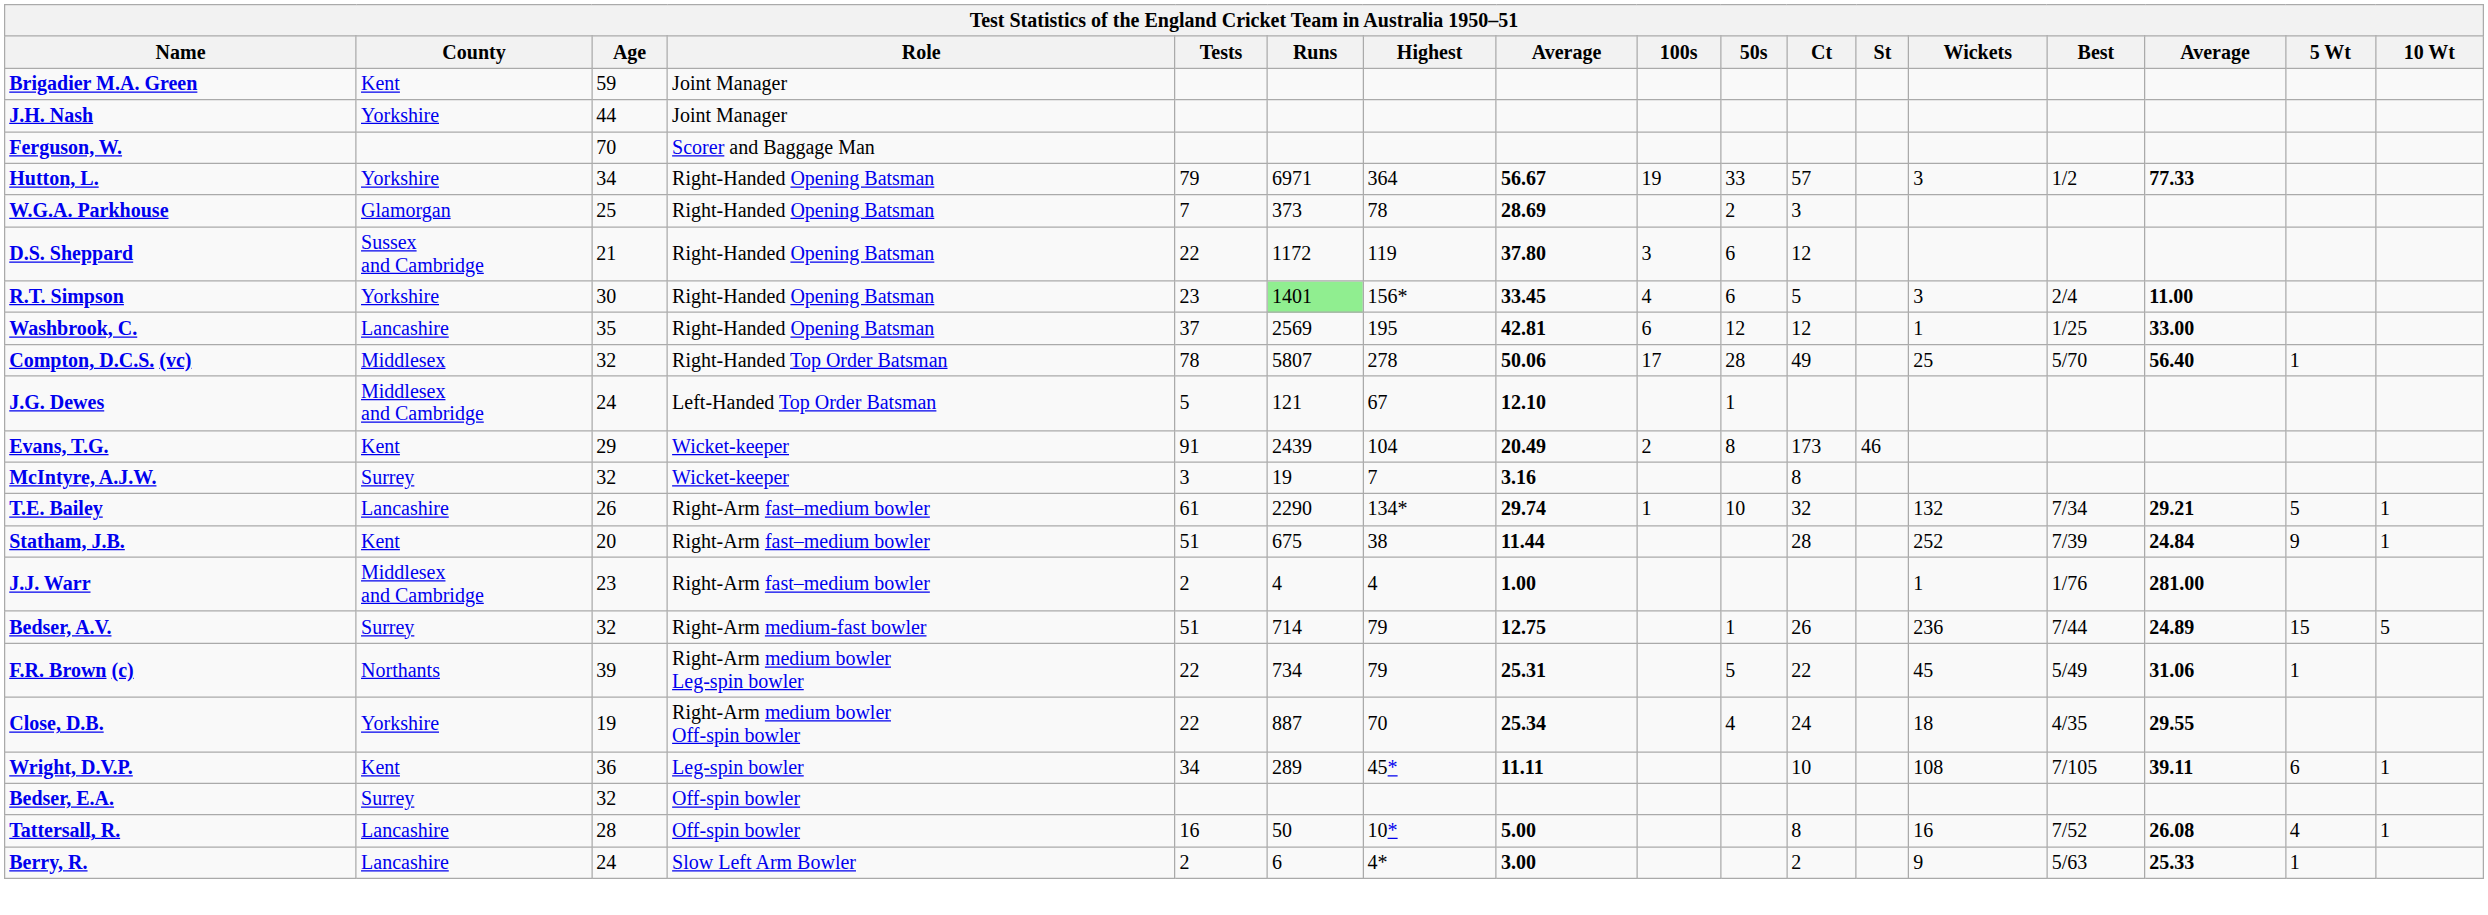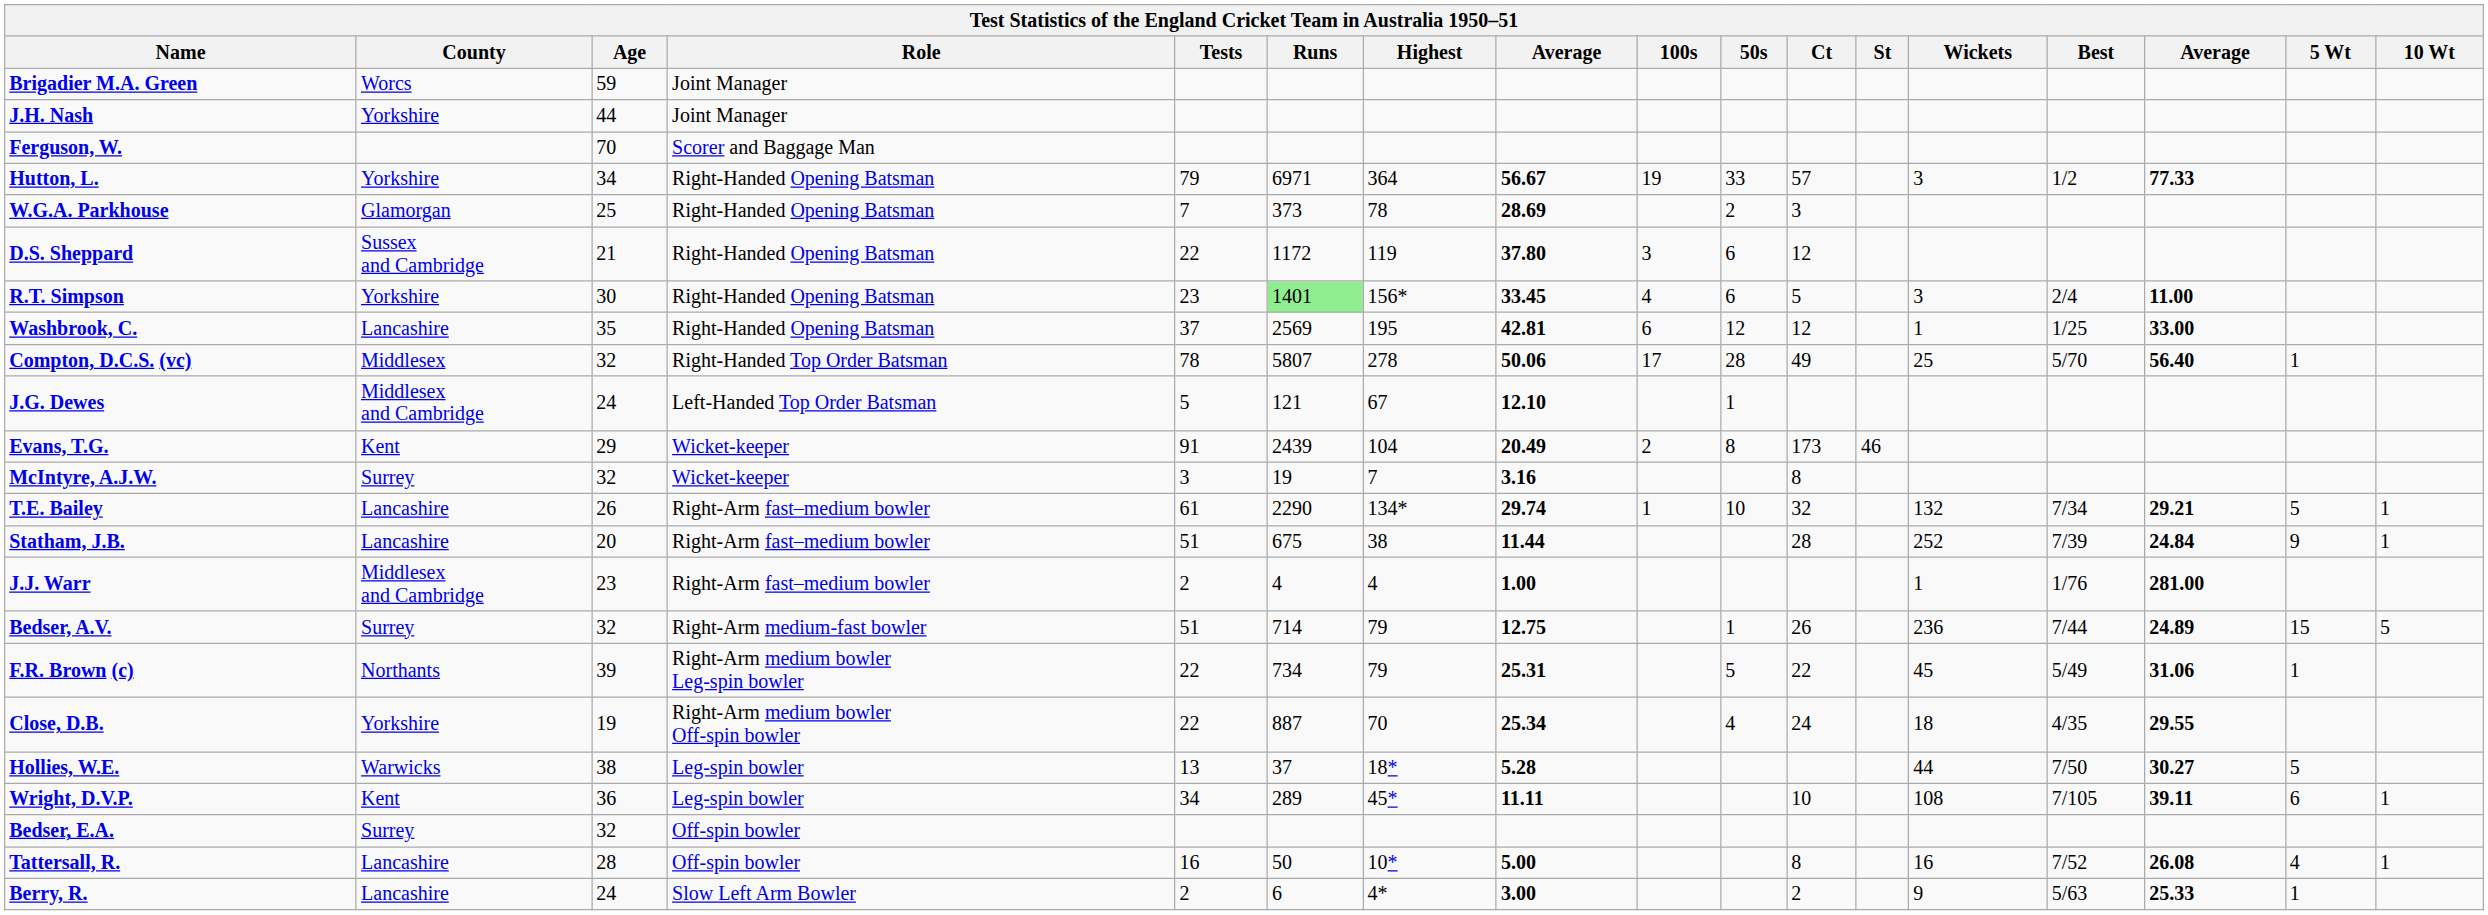 <table class="wikitable" style="width:100%;">
 <tr>
 <th colspan=17>Test Statistics of the England Cricket Team in Australia 1950–51</th>
 </tr>
 <tr>
 <th>Name</th>
 <th>County</th>
 <th>Age</th>
 <th>Role</th>
 <th>Tests</th>
 <th>Runs</th>
 <th>Highest</th>
 <th>Average</th>
 <th>100s</th>
 <th>50s</th>
 <th>Ct</th>
 <th>St</th>
 <th>Wickets</th>
 <th>Best</th>
 <th>Average</th>
 <th>5 Wt</th>
 <th>10 Wt</th>
 </tr>
 <tr align=left>
 <td><strong><a href='#'>Brigadier M.A. Green</a></strong></td>
-<td><a href='#'>Kent</a></td>
+<td><a href='#'>Worcs</a></td>
 <td>59</td>
 <td>Joint Manager</td>
 <td></td>
 <td></td>
 <td></td>
 <td></td>
 <td></td>
 <td></td>
 <td></td>
 <td></td>
 <td></td>
 <td></td>
 <td></td>
 <td></td>
 <td></td>
 </tr>
 <tr align=left>
 <td><strong><a href='#'>J.H. Nash</a></strong></td>
 <td><a href='#'>Yorkshire</a></td>
 <td>44</td>
 <td>Joint Manager</td>
 <td></td>
 <td></td>
 <td></td>
 <td></td>
 <td></td>
 <td></td>
 <td></td>
 <td></td>
 <td></td>
 <td></td>
 <td></td>
 <td></td>
 <td></td>
 </tr>
 <tr align=left>
 <td><strong><a href='#'>Ferguson, W.</a></strong></td>
 <td></td>
 <td>70</td>
 <td><a href='#'>Scorer</a> and Baggage Man</td>
 <td></td>
 <td></td>
 <td></td>
 <td></td>
 <td></td>
 <td></td>
 <td></td>
 <td></td>
 <td></td>
 <td></td>
 <td></td>
 <td></td>
 <td></td>
 </tr>
 <tr align=left>
 <td><strong><a href='#'>Hutton, L.</a></strong></td>
 <td><a href='#'>Yorkshire</a></td>
 <td>34</td>
 <td>Right-Handed <a href='#'>Opening Batsman</a></td>
 <td>79</td>
 <td>6971</td>
 <td>364</td>
 <td><strong>56.67</strong></td>
 <td>19</td>
 <td>33</td>
 <td>57</td>
 <td></td>
 <td>3</td>
 <td>1/2</td>
 <td><strong>77.33</strong></td>
 <td></td>
 <td></td>
 </tr>
 <tr align=left>
 <td><strong><a href='#'>W.G.A. Parkhouse</a></strong></td>
 <td><a href='#'>Glamorgan</a></td>
 <td>25</td>
 <td>Right-Handed <a href='#'>Opening Batsman</a></td>
 <td>7</td>
 <td>373</td>
 <td>78</td>
 <td><strong>28.69</strong></td>
 <td></td>
 <td>2</td>
 <td>3</td>
 <td></td>
 <td></td>
 <td></td>
 <td></td>
 <td></td>
 <td></td>
 </tr>
 <tr align=left>
 <td><strong><a href='#'>D.S. Sheppard</a></strong></td>
 <td><a href='#'>Sussex</a> <br> <a href='#'>and Cambridge</a></td>
 <td>21</td>
 <td>Right-Handed <a href='#'>Opening Batsman</a></td>
 <td>22</td>
 <td>1172</td>
 <td>119</td>
 <td><strong>37.80</strong></td>
 <td>3</td>
 <td>6</td>
 <td>12</td>
 <td></td>
 <td></td>
 <td></td>
 <td></td>
 <td></td>
 <td></td>
 </tr>
 <tr align=left>
 <td><strong><a href='#'>R.T. Simpson</a></strong></td>
 <td><a href='#'>Yorkshire</a></td>
 <td>30</td>
 <td>Right-Handed <a href='#'>Opening Batsman</a></td>
 <td>23</td>
 <td style="background: lightgreen;">1401</td>
 <td>156*</td>
 <td><strong>33.45</strong></td>
 <td>4</td>
 <td>6</td>
 <td>5</td>
 <td></td>
 <td>3</td>
 <td>2/4</td>
 <td><strong>11.00</strong></td>
 <td></td>
 <td></td>
 </tr>
 <tr align=left>
 <td><strong><a href='#'>Washbrook, C.</a></strong></td>
 <td><a href='#'>Lancashire</a></td>
 <td>35</td>
 <td>Right-Handed <a href='#'>Opening Batsman</a></td>
 <td>37</td>
 <td>2569</td>
 <td>195</td>
 <td><strong>42.81</strong></td>
 <td>6</td>
 <td>12</td>
 <td>12</td>
 <td></td>
 <td>1</td>
 <td>1/25</td>
 <td><strong>33.00</strong></td>
 <td></td>
 <td></td>
 </tr>
 <tr align=left>
 <td><strong><a href='#'>Compton, D.C.S.</a> <a href='#'>(vc)</a></strong></td>
 <td><a href='#'>Middlesex</a></td>
 <td>32</td>
 <td>Right-Handed <a href='#'>Top Order Batsman</a></td>
 <td>78</td>
 <td>5807</td>
 <td>278</td>
 <td><strong>50.06</strong></td>
 <td>17</td>
 <td>28</td>
 <td>49</td>
 <td></td>
 <td>25</td>
 <td>5/70</td>
 <td><strong>56.40</strong></td>
 <td>1</td>
 <td></td>
 </tr>
 <tr align=left>
 <td><strong><a href='#'>J.G. Dewes</a></strong></td>
 <td><a href='#'>Middlesex</a>  <br> <a href='#'>and Cambridge</a></td>
 <td>24</td>
 <td>Left-Handed <a href='#'>Top Order Batsman</a></td>
 <td>5</td>
 <td>121</td>
 <td>67</td>
 <td><strong>12.10</strong></td>
 <td></td>
 <td>1</td>
 <td></td>
 <td></td>
 <td></td>
 <td></td>
 <td></td>
 <td></td>
 <td></td>
 </tr>
 <tr align=left>
 <td><strong><a href='#'>Evans, T.G.</a></strong></td>
 <td><a href='#'>Kent</a></td>
 <td>29</td>
 <td><a href='#'>Wicket-keeper</a></td>
 <td>91</td>
 <td>2439</td>
 <td>104</td>
 <td><strong>20.49</strong></td>
 <td>2</td>
 <td>8</td>
 <td>173</td>
 <td>46</td>
 <td></td>
 <td></td>
 <td></td>
 <td></td>
 <td></td>
 </tr>
 <tr align=left>
 <td><strong><a href='#'>McIntyre, A.J.W.</a></strong></td>
 <td><a href='#'>Surrey</a></td>
 <td>32</td>
 <td><a href='#'>Wicket-keeper</a></td>
 <td>3</td>
 <td>19</td>
 <td>7</td>
 <td><strong>3.16</strong></td>
 <td></td>
 <td></td>
 <td>8</td>
 <td></td>
 <td></td>
 <td></td>
 <td></td>
 <td></td>
 <td></td>
 </tr>
 <tr align=left>
 <td><strong><a href='#'>T.E. Bailey</a></strong></td>
 <td><a href='#'>Lancashire</a></td>
 <td>26</td>
 <td>Right-Arm <a href='#'>fast–medium bowler</a></td>
 <td>61</td>
 <td>2290</td>
 <td>134*</td>
 <td><strong>29.74</strong></td>
 <td>1</td>
 <td>10</td>
 <td>32</td>
 <td></td>
 <td>132</td>
 <td>7/34</td>
 <td><strong>29.21</strong></td>
 <td>5</td>
 <td>1</td>
 </tr>
 <tr align=left>
 <td><strong><a href='#'>Statham, J.B.</a></strong></td>
-<td><a href='#'>Kent</a></td>
+<td><a href='#'>Lancashire</a></td>
 <td>20</td>
 <td>Right-Arm <a href='#'>fast–medium bowler</a></td>
 <td>51</td>
 <td>675</td>
 <td>38</td>
 <td><strong>11.44</strong></td>
 <td></td>
 <td></td>
 <td>28</td>
 <td></td>
 <td>252</td>
 <td>7/39</td>
 <td><strong>24.84</strong></td>
 <td>9</td>
 <td>1</td>
 </tr>
 <tr align=left>
 <td><strong><a href='#'>J.J. Warr</a></strong></td>
 <td><a href='#'>Middlesex</a>  <br> <a href='#'>and Cambridge</a></td>
 <td>23</td>
 <td>Right-Arm <a href='#'>fast–medium bowler</a></td>
 <td>2</td>
 <td>4</td>
 <td>4</td>
 <td><strong>1.00</strong></td>
 <td></td>
 <td></td>
 <td></td>
 <td></td>
 <td>1</td>
 <td>1/76</td>
 <td><strong>281.00</strong></td>
 <td></td>
 </tr>
 <tr align=left>
 <td><strong><a href='#'>Bedser, A.V.</a></strong></td>
 <td><a href='#'>Surrey</a></td>
 <td>32</td>
 <td>Right-Arm <a href='#'>medium-fast bowler</a></td>
 <td>51</td>
 <td>714</td>
 <td>79</td>
 <td><strong>12.75</strong></td>
 <td></td>
 <td>1</td>
 <td>26</td>
 <td></td>
 <td>236</td>
 <td>7/44</td>
 <td><strong>24.89</strong></td>
 <td>15</td>
 <td>5</td>
 </tr>
 <tr align=left>
 <td><strong><a href='#'>F.R. Brown</a> <a href='#'>(c)</a></strong></td>
 <td><a href='#'>Northants</a></td>
 <td>39</td>
 <td>Right-Arm <a href='#'>medium bowler</a> <br> <a href='#'>Leg-spin bowler</a></td>
 <td>22</td>
 <td>734</td>
 <td>79</td>
 <td><strong>25.31</strong></td>
 <td></td>
 <td>5</td>
 <td>22</td>
 <td></td>
 <td>45</td>
 <td>5/49</td>
 <td><strong>31.06</strong></td>
 <td>1</td>
 <td></td>
 </tr>
 <tr align=left>
 <td><strong><a href='#'>Close, D.B.</a></strong></td>
 <td><a href='#'>Yorkshire</a></td>
 <td>19</td>
 <td>Right-Arm <a href='#'>medium bowler</a> <br> <a href='#'>Off-spin bowler</a></td>
 <td>22</td>
 <td>887</td>
 <td>70</td>
 <td><strong>25.34</strong></td>
 <td></td>
 <td>4</td>
 <td>24</td>
 <td></td>
 <td>18</td>
 <td>4/35</td>
 <td><strong>29.55</strong></td>
 <td></td>
 <td></td>
 </tr>
 <tr align=left>
+<td><strong><a href='#'>Hollies, W.E.</a></strong></td>
+<td><a href='#'>Warwicks</a></td>
+<td>38</td>
+<td><a href='#'>Leg-spin bowler</a></td>
+<td>13</td>
+<td>37</td>
+<td>18<a href='#'>*</a></td>
+<td><strong>5.28</strong></td>
+<td></td>
+<td></td>
+<td></td>
+<td></td>
+<td>44</td>
+<td>7/50</td>
+<td><strong>30.27</strong></td>
+<td>5</td>
+<td></td>
+</tr>
+<tr align=left>
 <td><strong><a href='#'>Wright, D.V.P.</a></strong></td>
 <td><a href='#'>Kent</a></td>
 <td>36</td>
 <td><a href='#'>Leg-spin bowler</a></td>
 <td>34</td>
 <td>289</td>
 <td>45<a href='#'>*</a></td>
 <td><strong>11.11</strong></td>
 <td></td>
 <td></td>
 <td>10</td>
 <td></td>
 <td>108</td>
 <td>7/105</td>
 <td><strong>39.11</strong></td>
 <td>6</td>
 <td>1</td>
 </tr>
 <tr align=left>
 <td><strong><a href='#'>Bedser, E.A.</a></strong></td>
 <td><a href='#'>Surrey</a></td>
 <td>32</td>
 <td><a href='#'>Off-spin bowler</a></td>
 <td></td>
 <td></td>
 <td></td>
 <td></td>
 <td></td>
 <td></td>
 <td></td>
 <td></td>
 <td></td>
 <td></td>
 <td></td>
 <td></td>
 <td></td>
 </tr>
 <tr align=left>
 <td><strong><a href='#'>Tattersall, R.</a></strong></td>
 <td><a href='#'>Lancashire</a></td>
 <td>28</td>
 <td><a href='#'>Off-spin bowler</a></td>
 <td>16</td>
 <td>50</td>
 <td>10<a href='#'>*</a></td>
 <td><strong>5.00</strong></td>
 <td></td>
 <td></td>
 <td>8</td>
 <td></td>
 <td>16</td>
 <td>7/52</td>
 <td><strong>26.08</strong></td>
 <td>4</td>
 <td>1</td>
 </tr>
 <tr align=left>
 <td><strong><a href='#'>Berry, R.</a></strong></td>
 <td><a href='#'>Lancashire</a></td>
 <td>24</td>
 <td><a href='#'>Slow Left Arm Bowler</a></td>
 <td>2</td>
 <td>6</td>
 <td>4*</td>
 <td><strong>3.00</strong></td>
 <td></td>
 <td></td>
 <td>2</td>
 <td></td>
 <td>9</td>
 <td>5/63</td>
 <td><strong>25.33</strong></td>
 <td>1</td>
 <td></td>
 </tr>
 </table>
